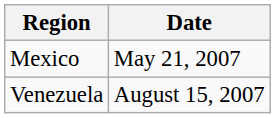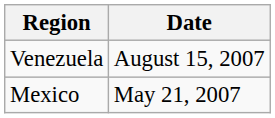 <table class="wikitable">
 <tr>
 <th>Region</th>
 <th>Date</th>
 </tr>
 <tr>
+<td>Venezuela</td>
+<td>August 15, 2007</td>
+</tr>
+<tr>
 <td>Mexico</td>
 <td>May 21, 2007</td>
 </tr>
-<tr>
-<td>Venezuela</td>
-<td>August 15, 2007</td>
-</tr>
 </table>
